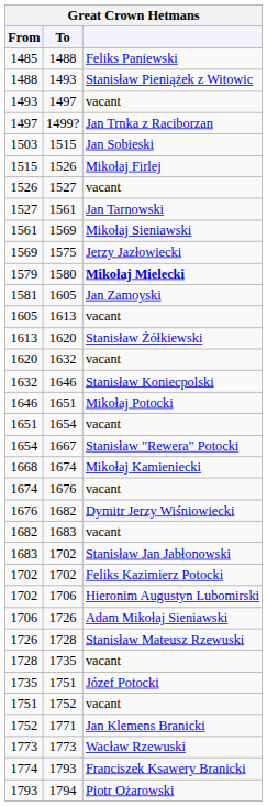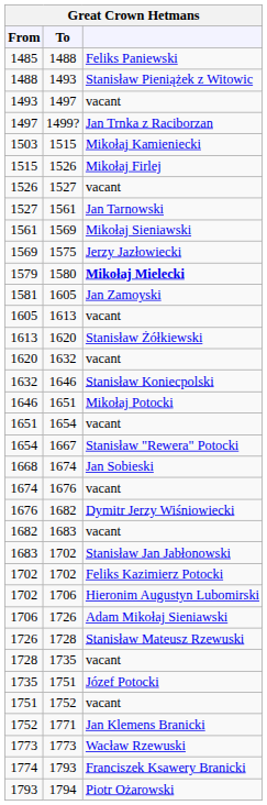 <table class=wikitable>
 <tr>
 <th colspan=3>Great Crown Hetmans</th>
 </tr>
 <tr>
 <th style="background-color:#f3f3ff">From</th>
 <th style="background-color:#f3f3ff">To</th>
 <th style="background-color:#f3f3ff"> </th>
 </tr>
 <tr>
 <td align="center">1485</td>
 <td align="center">1488</td>
 <td><a href='#'>Feliks Paniewski</a></td>
 </tr>
 <tr>
 <td align="center">1488</td>
 <td align="center">1493</td>
 <td><a href='#'>Stanisław Pieniążek z Witowic</a></td>
 </tr>
 <tr>
 <td align="center">1493</td>
 <td align="center">1497</td>
 <td>vacant</td>
 </tr>
 <tr>
 <td align="center">1497</td>
 <td align="center">1499?</td>
 <td><a href='#'>Jan Trnka z Raciborzan</a></td>
 </tr>
 <tr>
 <td align="center">1503</td>
 <td align="center">1515</td>
-<td><a href='#'>Jan Sobieski</a></td>
+<td><a href='#'>Mikołaj Kamieniecki</a></td>
 </tr>
 <tr>
 <td align="center">1515</td>
 <td align="center">1526</td>
 <td><a href='#'>Mikołaj Firlej</a></td>
 </tr>
 <tr>
 <td align="center">1526</td>
 <td align="center">1527</td>
 <td>vacant</td>
 </tr>
 <tr>
 <td align="center">1527</td>
 <td align="center">1561</td>
 <td><a href='#'>Jan Tarnowski</a></td>
 </tr>
 <tr>
 <td align="center">1561</td>
 <td align="center">1569</td>
 <td><a href='#'>Mikołaj Sieniawski</a></td>
 </tr>
 <tr>
 <td align="center">1569</td>
 <td align="center">1575</td>
 <td><a href='#'>Jerzy Jazłowiecki</a></td>
 </tr>
 <tr>
 <td align="center">1579</td>
 <td align="center">1580</td>
 <td><strong><a href='#'>Mikołaj Mielecki</a></strong></td>
 </tr>
 <tr>
 <td align="center">1581</td>
 <td align="center">1605</td>
 <td><a href='#'>Jan Zamoyski</a></td>
 </tr>
 <tr>
 <td align="center">1605</td>
 <td align="center">1613</td>
 <td>vacant</td>
 </tr>
 <tr>
 <td align="center">1613</td>
 <td align="center">1620</td>
 <td><a href='#'>Stanisław Żółkiewski</a></td>
 </tr>
 <tr>
 <td align="center">1620</td>
 <td align="center">1632</td>
 <td>vacant</td>
 </tr>
 <tr>
 <td align="center">1632</td>
 <td align="center">1646</td>
 <td><a href='#'>Stanisław Koniecpolski</a></td>
 </tr>
 <tr>
 <td align="center">1646</td>
 <td align="center">1651</td>
 <td><a href='#'>Mikołaj Potocki</a></td>
 </tr>
 <tr>
 <td align="center">1651</td>
 <td align="center">1654</td>
 <td>vacant</td>
 </tr>
 <tr>
 <td align="center">1654</td>
 <td align="center">1667</td>
 <td><a href='#'>Stanisław "Rewera" Potocki</a></td>
 </tr>
 <tr>
 <td align="center">1668</td>
 <td align="center">1674</td>
-<td><a href='#'>Mikołaj Kamieniecki</a></td>
+<td><a href='#'>Jan Sobieski</a></td>
 </tr>
 <tr>
 <td align="center">1674</td>
 <td align="center">1676</td>
 <td>vacant</td>
 </tr>
 <tr>
 <td align="center">1676</td>
 <td align="center">1682</td>
 <td><a href='#'>Dymitr Jerzy Wiśniowiecki</a></td>
 </tr>
 <tr>
 <td align="center">1682</td>
 <td align="center">1683</td>
 <td>vacant</td>
 </tr>
 <tr>
 <td align="center">1683</td>
 <td align="center">1702</td>
 <td><a href='#'>Stanisław Jan Jabłonowski</a></td>
 </tr>
 <tr>
 <td align="center">1702</td>
 <td align="center">1702</td>
 <td><a href='#'>Feliks Kazimierz Potocki</a></td>
 </tr>
 <tr>
 <td align="center">1702</td>
 <td align="center">1706</td>
 <td><a href='#'>Hieronim Augustyn Lubomirski</a></td>
 </tr>
 <tr>
 <td align="center">1706</td>
 <td align="center">1726</td>
 <td><a href='#'>Adam Mikołaj Sieniawski</a></td>
 </tr>
 <tr>
 <td align="center">1726</td>
 <td align="center">1728</td>
 <td><a href='#'>Stanisław Mateusz Rzewuski</a></td>
 </tr>
 <tr>
 <td align="center">1728</td>
 <td align="center">1735</td>
 <td>vacant</td>
 </tr>
 <tr>
 <td align="center">1735</td>
 <td align="center">1751</td>
 <td><a href='#'>Józef Potocki</a></td>
 </tr>
 <tr>
 <td align="center">1751</td>
 <td align="center">1752</td>
 <td>vacant</td>
 </tr>
 <tr>
 <td align="center">1752</td>
 <td align="center">1771</td>
 <td><a href='#'>Jan Klemens Branicki</a></td>
 </tr>
 <tr>
 <td align="center">1773</td>
 <td align="center">1773</td>
 <td><a href='#'>Wacław Rzewuski</a></td>
 </tr>
 <tr>
 <td align="center">1774</td>
 <td align="center">1793</td>
 <td><a href='#'>Franciszek Ksawery Branicki</a></td>
 </tr>
 <tr>
 <td align="center">1793</td>
 <td align="center">1794</td>
 <td><a href='#'>Piotr Ożarowski</a></td>
 </tr>
 </table>
